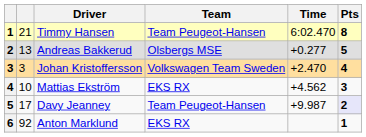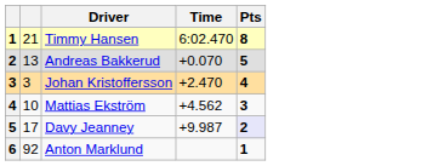 <table class=wikitable style="font-size:95%">
 <tr>
 <th></th>
 <th></th>
 <th>Driver</th>
-<th>Team</th>
 <th>Time</th>
 <th>Pts</th>
 </tr>
 <tr>
 <th style="background:#ffffbf;">1</th>
 <td style="background:#ffffbf;">21</td>
 <td style="background:#ffffbf;"> <a href='#'>Timmy Hansen</a></td>
-<td style="background:#ffffbf;"><a href='#'>Team Peugeot-Hansen</a></td>
 <td style="background:#ffffbf;">6:02.470</td>
 <td style="background:#ffffbf;"><strong>8</strong></td>
 </tr>
 <tr>
 <th style="background:#dfdfdf;">2</th>
 <td style="background:#dfdfdf;">13</td>
 <td style="background:#dfdfdf;"> <a href='#'>Andreas Bakkerud</a></td>
-<td style="background:#dfdfdf;"><a href='#'>Olsbergs MSE</a></td>
-<td style="background:#dfdfdf;">+0.277</td>
+<td style="background:#dfdfdf;">+0.070</td>
 <td style="background:#dfdfdf;"><strong>5</strong></td>
 </tr>
 <tr>
 <th style="background:#ffdf9f;">3</th>
 <td style="background:#ffdf9f;">3</td>
 <td style="background:#ffdf9f;"> <a href='#'>Johan Kristoffersson</a></td>
-<td style="background:#ffdf9f;"><a href='#'>Volkswagen Team Sweden</a></td>
 <td style="background:#ffdf9f;">+2.470</td>
 <td style="background:#ffdf9f;"><strong>4</strong></td>
 </tr>
 <tr>
 <th>4</th>
 <td>10</td>
 <td> <a href='#'>Mattias Ekström</a></td>
-<td><a href='#'>EKS RX</a></td>
 <td>+4.562</td>
 <td><strong>3</strong></td>
 </tr>
 <tr>
 <th>5</th>
 <td>17</td>
 <td> <a href='#'>Davy Jeanney</a></td>
-<td><a href='#'>Team Peugeot-Hansen</a></td>
 <td>+9.987</td>
 <td style="background: lavender;"><strong>2</strong></td>
 </tr>
 <tr>
 <th>6</th>
 <td>92</td>
 <td> <a href='#'>Anton Marklund</a></td>
-<td><a href='#'>EKS RX</a></td>
 <td></td>
 <td><strong>1</strong></td>
 </tr>
 </table>
